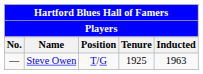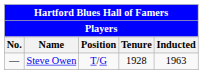 <table class="wikitable" style="text-align:center">
 <tr>
 <th colspan="5" style="background:blue; color:white;">Hartford Blues Hall of Famers</th>
 </tr>
 <tr>
 <th colspan="5" style="background:blue; color:white;">Players</th>
 </tr>
 <tr>
 <th>No.</th>
 <th>Name</th>
 <th>Position</th>
 <th>Tenure</th>
 <th>Inducted</th>
 </tr>
 <tr>
 <td>—</td>
 <td><a href='#'>Steve Owen</a></td>
 <td><a href='#'>T</a>/<a href='#'>G</a></td>
-<td>1925</td>
+<td>1928</td>
 <td>1963</td>
 </tr>
 </table>
